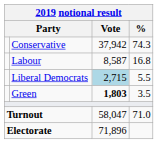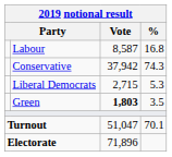 <table class="wikitable">
 <tr>
 <th colspan="4"><a href='#'>2019</a> <a href='#'>notional result</a></th>
 </tr>
 <tr>
 <th bgcolor="#DDDDFF" width="130px" colspan="2">Party</th>
 <th bgcolor="#DDDDFF" width="50px">Vote</th>
 <th bgcolor="#DDDDFF" width="30px">%</th>
 </tr>
 <tr>
 <td></td>
+<td><a href='#'>Labour</a></td>
+<td align=right>8,587</td>
+<td align=right>16.8</td>
+</tr>
+<tr>
+<td></td>
 <td><a href='#'>Conservative</a></td>
 <td align=right>37,942</td>
 <td align=right>74.3</td>
 </tr>
 <tr>
 <td></td>
-<td><a href='#'>Labour</a></td>
-<td align=right>8,587</td>
-<td align=right>16.8</td>
-</tr>
-<tr>
-<td></td>
 <td><a href='#'>Liberal Democrats</a></td>
-<td align=right style="background: lightblue;">2,715</td>
-<td align=right>5.5</td>
+<td align=right>2,715</td>
+<td align=right>5.3</td>
 </tr>
 <tr>
 <td></td>
 <td><a href='#'>Green</a></td>
 <td align=right><strong>1,803</strong></td>
 <td align=right>3.5</td>
 </tr>
 <tr>
 <td colspan="4" bgcolor="#EAECF0"></td>
 </tr>
 <tr>
 <td colspan="2"><strong>Turnout</strong></td>
-<td align=right>58,047</td>
-<td align=right>71.0</td>
+<td align=right>51,047</td>
+<td align=right>70.1</td>
 </tr>
 <tr>
 <td colspan="2"><strong>Electorate</strong></td>
 <td align=right>71,896</td>
 </tr>
 </table>
